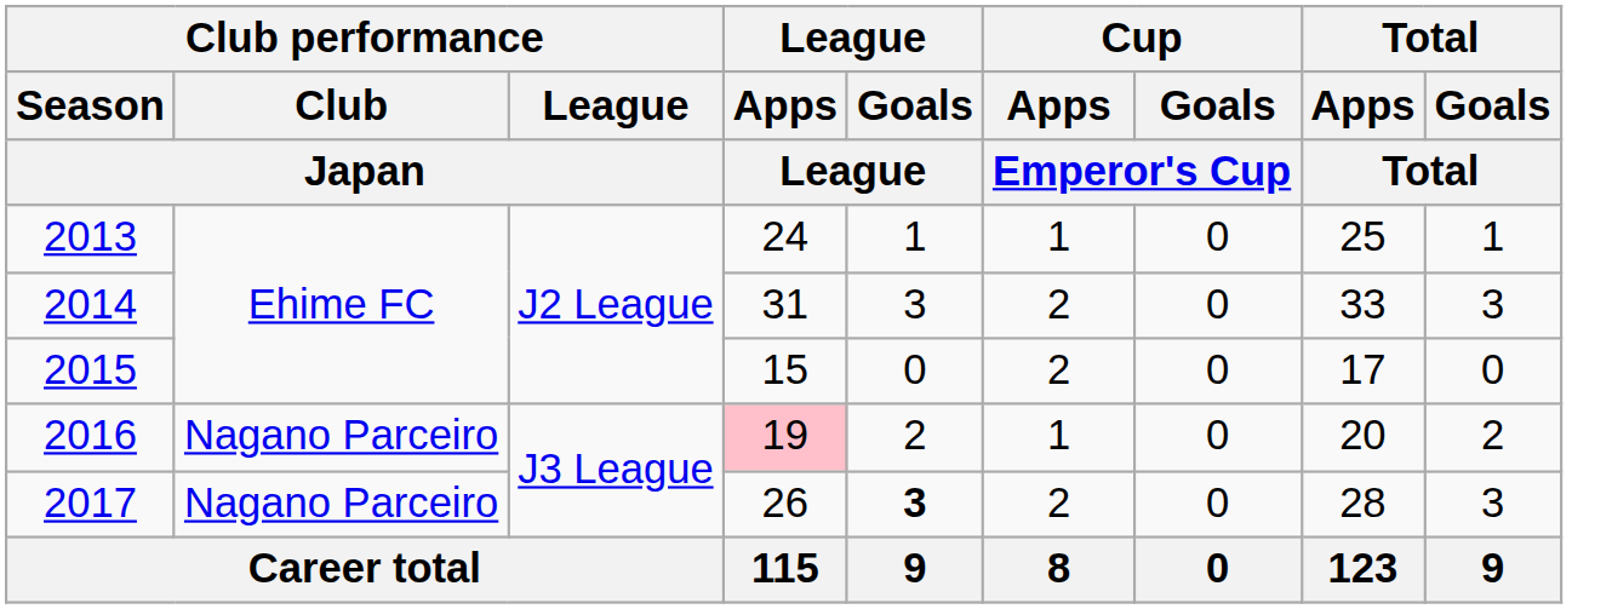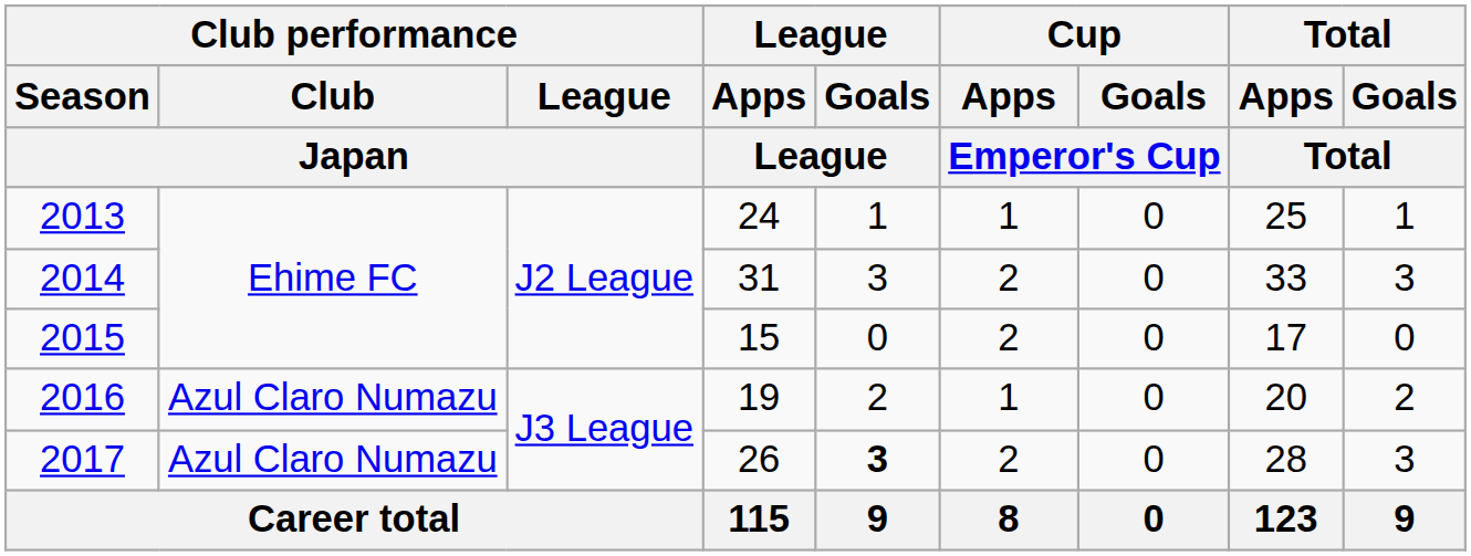 <table class="wikitable" style="text-align:center">
 <tr>
 <th colspan=3>Club performance</th>
 <th colspan=2>League</th>
 <th colspan=2>Cup</th>
 <th colspan=2>Total</th>
 </tr>
 <tr>
 <th>Season</th>
 <th>Club</th>
 <th>League</th>
 <th>Apps</th>
 <th>Goals</th>
 <th>Apps</th>
 <th>Goals</th>
 <th>Apps</th>
 <th>Goals</th>
 </tr>
 <tr>
 <th colspan=3>Japan</th>
 <th colspan=2>League</th>
 <th colspan=2><a href='#'>Emperor's Cup</a></th>
 <th colspan=2>Total</th>
 </tr>
 <tr>
 <td><a href='#'>2013</a></td>
 <td rowspan="3"><a href='#'>Ehime FC</a></td>
 <td rowspan="3"><a href='#'>J2 League</a></td>
 <td>24</td>
 <td>1</td>
 <td>1</td>
 <td>0</td>
 <td>25</td>
 <td>1</td>
 </tr>
 <tr>
 <td><a href='#'>2014</a></td>
 <td>31</td>
 <td>3</td>
 <td>2</td>
 <td>0</td>
 <td>33</td>
 <td>3</td>
 </tr>
 <tr>
 <td><a href='#'>2015</a></td>
 <td>15</td>
 <td>0</td>
 <td>2</td>
 <td>0</td>
 <td>17</td>
 <td>0</td>
 </tr>
 <tr>
 <td><a href='#'>2016</a></td>
-<td><a href='#'>Nagano Parceiro</a></td>
+<td><a href='#'>Azul Claro Numazu</a></td>
 <td rowspan="2"><a href='#'>J3 League</a></td>
-<td style="background: pink;">19</td>
+<td>19</td>
 <td>2</td>
 <td>1</td>
 <td>0</td>
 <td>20</td>
 <td>2</td>
 </tr>
 <tr>
 <td><a href='#'>2017</a></td>
-<td><a href='#'>Nagano Parceiro</a></td>
+<td><a href='#'>Azul Claro Numazu</a></td>
 <td>26</td>
 <td><strong>3</strong></td>
 <td>2</td>
 <td>0</td>
 <td>28</td>
 <td>3</td>
 </tr>
 <tr>
 <th colspan=3>Career total</th>
 <th>115</th>
 <th>9</th>
 <th>8</th>
 <th>0</th>
 <th>123</th>
 <th>9</th>
 </tr>
 </table>
